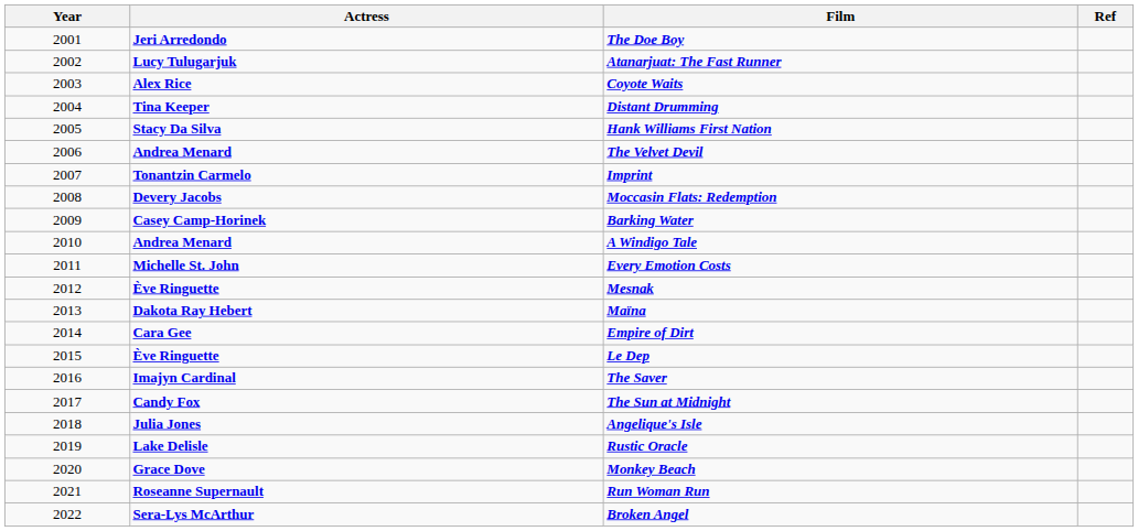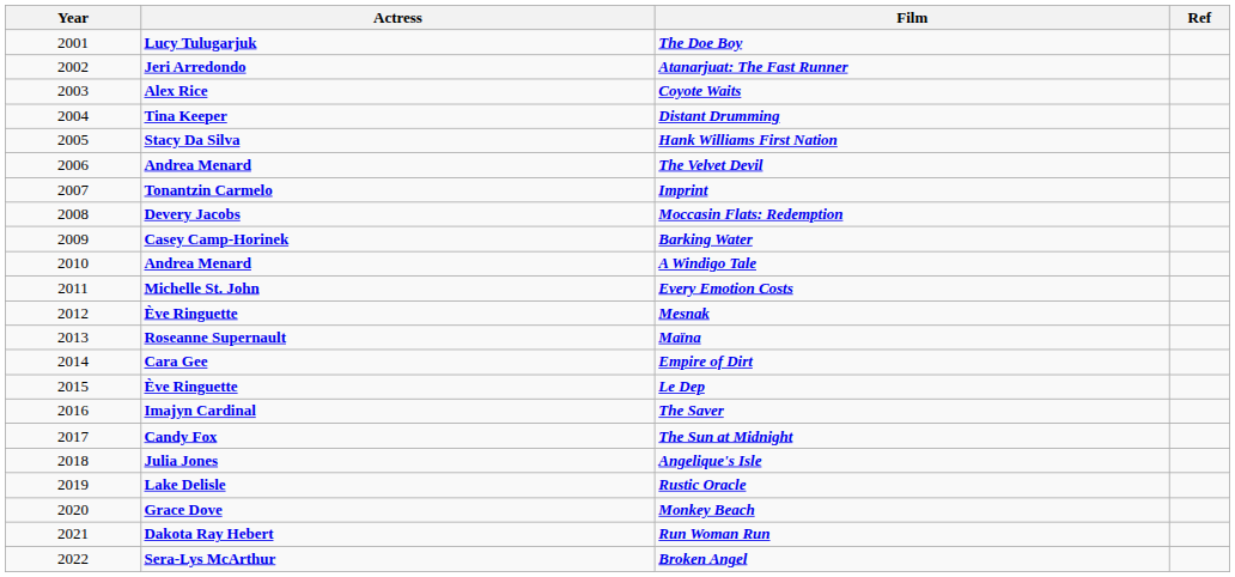 <table class="wikitable" style="width:100%;">
 <tr style="background:#bebebe;">
 <th style="width:5%;">Year</th>
 <th style="width:19%;">Actress</th>
 <th style="width:19%;">Film</th>
 <th style="width:2%;">Ref</th>
 </tr>
 <tr>
 <td style="text-align:center">2001</td>
-<td><strong><a href='#'>Jeri Arredondo</a></strong></td>
+<td><strong><a href='#'>Lucy Tulugarjuk</a></strong></td>
 <td><strong><em><a href='#'>The Doe Boy</a></em></strong></td>
 <td></td>
 </tr>
 <tr>
 <td style="text-align:center">2002</td>
-<td><strong><a href='#'>Lucy Tulugarjuk</a></strong></td>
+<td><strong><a href='#'>Jeri Arredondo</a></strong></td>
 <td><strong><em><a href='#'>Atanarjuat: The Fast Runner</a></em></strong></td>
 <td></td>
 </tr>
 <tr>
 <td style="text-align:center">2003</td>
 <td><strong><a href='#'>Alex Rice</a></strong></td>
 <td><strong><em><a href='#'>Coyote Waits</a></em></strong></td>
 <td></td>
 </tr>
 <tr>
 <td style="text-align:center">2004</td>
 <td><strong><a href='#'>Tina Keeper</a></strong></td>
 <td><strong><em><a href='#'>Distant Drumming</a></em></strong></td>
 <td></td>
 </tr>
 <tr>
 <td style="text-align:center">2005</td>
 <td><strong><a href='#'>Stacy Da Silva</a></strong></td>
 <td><strong><em><a href='#'>Hank Williams First Nation</a></em></strong></td>
 <td></td>
 </tr>
 <tr>
 <td style="text-align:center">2006</td>
 <td><strong><a href='#'>Andrea Menard</a></strong></td>
 <td><strong><em><a href='#'>The Velvet Devil</a></em></strong></td>
 <td></td>
 </tr>
 <tr>
 <td style="text-align:center">2007</td>
 <td><strong><a href='#'>Tonantzin Carmelo</a></strong></td>
 <td><strong><em><a href='#'>Imprint</a></em></strong></td>
 <td></td>
 </tr>
 <tr>
 <td style="text-align:center">2008</td>
 <td><strong><a href='#'>Devery Jacobs</a></strong></td>
 <td><strong><em><a href='#'>Moccasin Flats: Redemption</a></em></strong></td>
 <td></td>
 </tr>
 <tr>
 <td style="text-align:center">2009</td>
 <td><strong><a href='#'>Casey Camp-Horinek</a></strong></td>
 <td><strong><em><a href='#'>Barking Water</a></em></strong></td>
 <td></td>
 </tr>
 <tr>
 <td style="text-align:center">2010</td>
 <td><strong><a href='#'>Andrea Menard</a></strong></td>
 <td><strong><em><a href='#'>A Windigo Tale</a></em></strong></td>
 <td></td>
 </tr>
 <tr>
 <td style="text-align:center">2011</td>
 <td><strong><a href='#'>Michelle St. John</a></strong></td>
 <td><strong><em><a href='#'>Every Emotion Costs</a></em></strong></td>
 <td></td>
 </tr>
 <tr>
 <td style="text-align:center">2012</td>
 <td><strong><a href='#'>Ève Ringuette</a></strong></td>
 <td><strong><em><a href='#'>Mesnak</a></em></strong></td>
 <td></td>
 </tr>
 <tr>
 <td style="text-align:center">2013</td>
-<td><strong><a href='#'>Dakota Ray Hebert</a></strong></td>
+<td><strong><a href='#'>Roseanne Supernault</a></strong></td>
 <td><strong><em><a href='#'>Maïna</a></em></strong></td>
 <td></td>
 </tr>
 <tr>
 <td style="text-align:center">2014</td>
 <td><strong><a href='#'>Cara Gee</a></strong></td>
 <td><strong><em><a href='#'>Empire of Dirt</a></em></strong></td>
 <td></td>
 </tr>
 <tr>
 <td style="text-align:center">2015</td>
 <td><strong><a href='#'>Ève Ringuette</a></strong></td>
 <td><strong><em><a href='#'>Le Dep</a></em></strong></td>
 <td></td>
 </tr>
 <tr>
 <td style="text-align:center">2016</td>
 <td><strong><a href='#'>Imajyn Cardinal</a></strong></td>
 <td><strong><em><a href='#'>The Saver</a></em></strong></td>
 <td></td>
 </tr>
 <tr>
 <td style="text-align:center">2017</td>
 <td><strong><a href='#'>Candy Fox</a></strong></td>
 <td><strong><em><a href='#'>The Sun at Midnight</a></em></strong></td>
 <td></td>
 </tr>
 <tr>
 <td style="text-align:center">2018</td>
 <td><strong><a href='#'>Julia Jones</a></strong></td>
 <td><strong><em><a href='#'>Angelique's Isle</a></em></strong></td>
 <td></td>
 </tr>
 <tr>
 <td style="text-align:center">2019</td>
 <td><strong><a href='#'>Lake Delisle</a></strong></td>
 <td><strong><em><a href='#'>Rustic Oracle</a></em></strong></td>
 <td></td>
 </tr>
 <tr>
 <td style="text-align:center">2020</td>
 <td><strong><a href='#'>Grace Dove</a></strong></td>
 <td><strong><em><a href='#'>Monkey Beach</a></em></strong></td>
 <td></td>
 </tr>
 <tr>
 <td style="text-align:center">2021</td>
-<td><strong><a href='#'>Roseanne Supernault</a></strong></td>
+<td><strong><a href='#'>Dakota Ray Hebert</a></strong></td>
 <td><strong><em><a href='#'>Run Woman Run</a></em></strong></td>
 <td></td>
 </tr>
 <tr>
 <td style="text-align:center">2022</td>
 <td><strong><a href='#'>Sera-Lys McArthur</a></strong></td>
 <td><strong><em><a href='#'>Broken Angel</a></em></strong></td>
 <td></td>
 </tr>
 </table>
